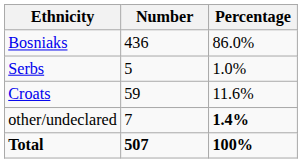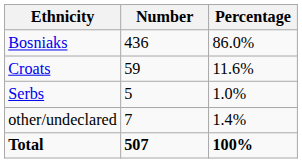 <table class="wikitable">
 <tr>
 <th width="100px">Ethnicity</th>
 <th width="80px">Number</th>
 <th width="80px">Percentage</th>
 </tr>
 <tr>
 <td><a href='#'>Bosniaks</a></td>
 <td>436</td>
 <td>86.0%</td>
 </tr>
 <tr>
+<td><a href='#'>Croats</a></td>
+<td>59</td>
+<td>11.6%</td>
+</tr>
+<tr>
 <td><a href='#'>Serbs</a></td>
 <td>5</td>
 <td>1.0%</td>
 </tr>
 <tr>
-<td><a href='#'>Croats</a></td>
-<td>59</td>
-<td>11.6%</td>
-</tr>
-<tr>
 <td>other/undeclared</td>
 <td>7</td>
-<td><strong>1.4%</strong></td>
+<td>1.4%</td>
 </tr>
 <tr>
 <td><strong>Total</strong></td>
 <td><strong>507</strong></td>
 <td><strong>100%</strong></td>
 </tr>
 </table>
